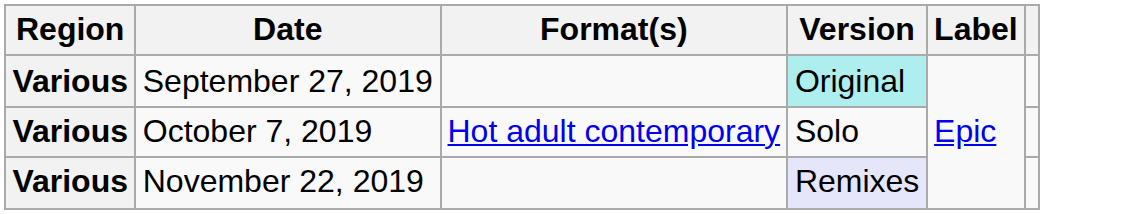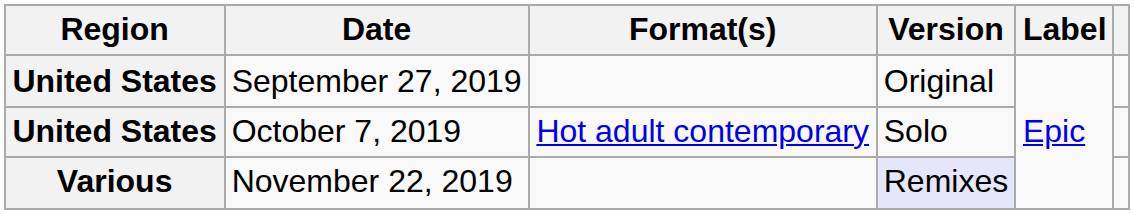 <table class="wikitable plainrowheaders">
 <tr>
 <th scope="col">Region</th>
 <th scope="col">Date</th>
 <th scope="col">Format(s)</th>
 <th scope="col">Version</th>
 <th scope="col">Label</th>
 <th scope="col"></th>
 </tr>
 <tr>
-<th scope="row">Various</th>
+<th scope="row">United States</th>
 <td>September 27, 2019</td>
 <td></td>
-<td style="background: paleturquoise;">Original</td>
+<td>Original</td>
 <td rowspan=3><a href='#'>Epic</a></td>
 <td style="text-align:center;"></td>
 </tr>
 <tr>
-<th scope="row">Various</th>
+<th scope="row">United States</th>
 <td>October 7, 2019</td>
 <td><a href='#'>Hot adult contemporary</a></td>
 <td>Solo</td>
 <td style="text-align:center;"></td>
 </tr>
 <tr>
 <th scope="row">Various</th>
 <td>November 22, 2019</td>
 <td></td>
 <td style="background: lavender;">Remixes</td>
 <td style="text-align:center;"></td>
 </tr>
 </table>
